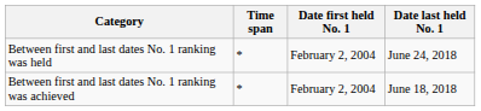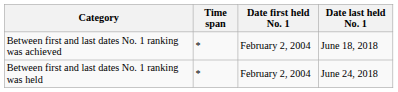 <table class="wikitable sortable plainrowheaders">
 <tr>
 <th scope="col">Category</th>
 <th scope="col">Time span</th>
 <th scope="col">Date first held No. 1</th>
 <th scope="col">Date last held No. 1</th>
 </tr>
 <tr>
+<td>Between first and last dates No. 1 ranking was achieved</td>
+<td>*</td>
+<td>February 2, 2004</td>
+<td>June 18, 2018</td>
+</tr>
+<tr>
 <td>Between first and last dates No. 1 ranking was held</td>
 <td>*</td>
 <td>February 2, 2004</td>
 <td>June 24, 2018</td>
 </tr>
-<tr>
-<td>Between first and last dates No. 1 ranking was achieved</td>
-<td>*</td>
-<td>February 2, 2004</td>
-<td>June 18, 2018</td>
-</tr>
 </table>
